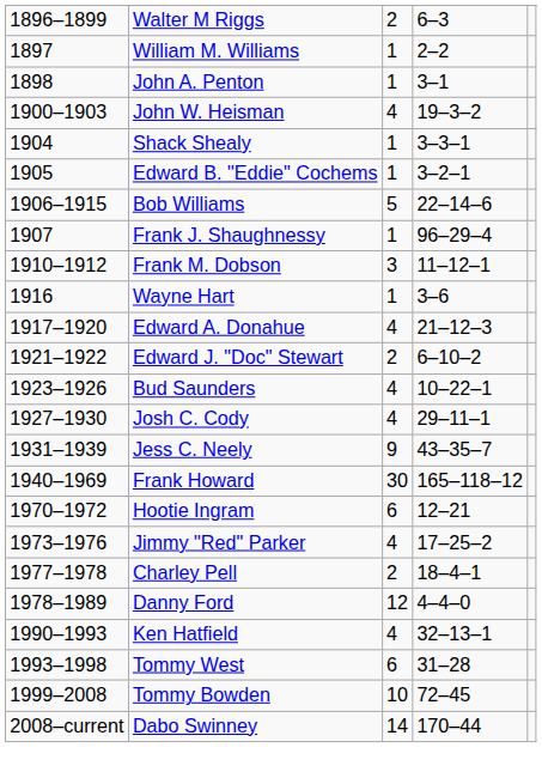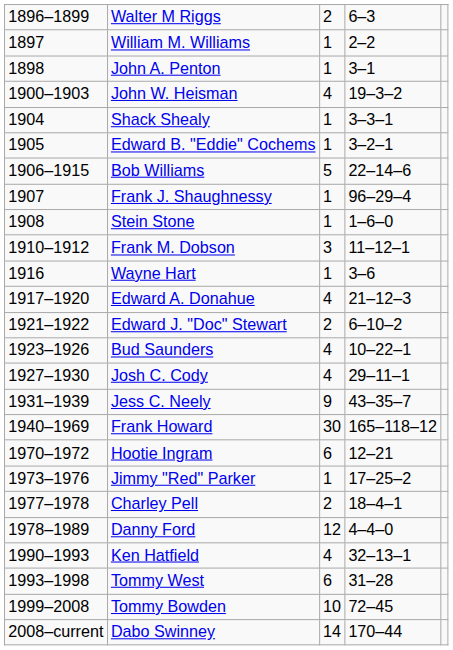 <table class="wikitable">
 <tr>
 </tr>
 <tr>
 <td>1896–1899</td>
 <td><a href='#'>Walter M Riggs</a></td>
 <td>2</td>
 <td>6–3</td>
 <td></td>
 </tr>
 <tr>
 <td>1897</td>
 <td><a href='#'>William M. Williams</a></td>
 <td>1</td>
 <td>2–2</td>
 <td></td>
 </tr>
 <tr>
 <td>1898</td>
 <td><a href='#'>John A. Penton</a></td>
 <td>1</td>
 <td>3–1</td>
 <td></td>
 </tr>
 <tr>
 <td>1900–1903</td>
 <td><a href='#'>John W. Heisman</a></td>
 <td>4</td>
 <td>19–3–2</td>
 <td></td>
 </tr>
 <tr>
 <td>1904</td>
 <td><a href='#'>Shack Shealy</a></td>
 <td>1</td>
 <td>3–3–1</td>
 <td></td>
 </tr>
 <tr>
 <td>1905</td>
 <td><a href='#'>Edward B. "Eddie" Cochems</a></td>
 <td>1</td>
 <td>3–2–1</td>
 <td></td>
 </tr>
 <tr>
 <td>1906–1915</td>
 <td><a href='#'>Bob Williams</a></td>
 <td>5</td>
 <td>22–14–6</td>
 <td></td>
 </tr>
 <tr>
 <td>1907</td>
 <td><a href='#'>Frank J. Shaughnessy</a></td>
 <td>1</td>
 <td>96–29–4</td>
+<td></td>
+</tr>
+<tr>
+<td>1908</td>
+<td><a href='#'>Stein Stone</a></td>
+<td>1</td>
+<td>1–6–0</td>
 <td></td>
 </tr>
 <tr>
 <td>1910–1912</td>
 <td><a href='#'>Frank M. Dobson</a></td>
 <td>3</td>
 <td>11–12–1</td>
 <td></td>
 </tr>
 <tr>
 <td>1916</td>
 <td><a href='#'>Wayne Hart</a></td>
 <td>1</td>
 <td>3–6</td>
 <td></td>
 </tr>
 <tr>
 <td>1917–1920</td>
 <td><a href='#'>Edward A. Donahue</a></td>
 <td>4</td>
 <td>21–12–3</td>
 <td></td>
 </tr>
 <tr>
 <td>1921–1922</td>
 <td><a href='#'>Edward J. "Doc" Stewart</a></td>
 <td>2</td>
 <td>6–10–2</td>
 <td></td>
 </tr>
 <tr>
 <td>1923–1926</td>
 <td><a href='#'>Bud Saunders</a></td>
 <td>4</td>
 <td>10–22–1</td>
 <td></td>
 </tr>
 <tr>
 <td>1927–1930</td>
 <td><a href='#'>Josh C. Cody</a></td>
 <td>4</td>
 <td>29–11–1</td>
 <td></td>
 </tr>
 <tr>
 <td>1931–1939</td>
 <td><a href='#'>Jess C. Neely</a></td>
 <td>9</td>
 <td>43–35–7</td>
 <td></td>
 </tr>
 <tr>
 <td>1940–1969</td>
 <td><a href='#'>Frank Howard</a></td>
 <td>30</td>
 <td>165–118–12</td>
 <td></td>
 </tr>
 <tr>
 <td>1970–1972</td>
 <td><a href='#'>Hootie Ingram</a></td>
 <td>6</td>
 <td>12–21</td>
 <td></td>
 </tr>
 <tr>
 <td>1973–1976</td>
 <td><a href='#'>Jimmy "Red" Parker</a></td>
-<td>4</td>
+<td>1</td>
 <td>17–25–2</td>
 <td></td>
 </tr>
 <tr>
 <td>1977–1978</td>
 <td><a href='#'>Charley Pell</a></td>
 <td>2</td>
 <td>18–4–1</td>
 <td></td>
 </tr>
 <tr>
 <td>1978–1989</td>
 <td><a href='#'>Danny Ford</a></td>
 <td>12</td>
 <td>4–4–0</td>
 <td></td>
 </tr>
 <tr>
 <td>1990–1993</td>
 <td><a href='#'>Ken Hatfield</a></td>
 <td>4</td>
 <td>32–13–1</td>
 <td></td>
 </tr>
 <tr>
 <td>1993–1998</td>
 <td><a href='#'>Tommy West</a></td>
 <td>6</td>
 <td>31–28</td>
 <td></td>
 </tr>
 <tr>
 <td>1999–2008</td>
 <td><a href='#'>Tommy Bowden</a></td>
 <td>10</td>
 <td>72–45</td>
 <td></td>
 </tr>
 <tr>
 <td>2008–current</td>
 <td><a href='#'>Dabo Swinney</a></td>
 <td>14</td>
 <td>170–44</td>
 <td></td>
 </tr>
 </table>
